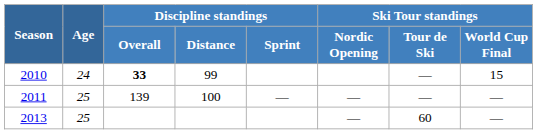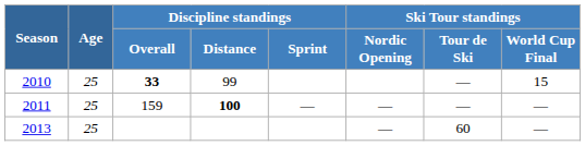 <table class="wikitable" style="font-size:95%; text-align:center; border:grey solid 1px; border-collapse:collapse; background:#ffffff;">
 <tr>
 <th style="background-color:#369; color:white; width:60px;" rowspan="2"> Season </th>
 <th style="background-color:#369; color:white; width:40px;" rowspan="2"> Age </th>
 <th style="background-color:#4180be; color:white;" colspan="3">Discipline standings</th>
 <th style="background-color:#4180be; color:white;" colspan="3">Ski Tour standings</th>
 </tr>
 <tr>
 <th style="background-color:#4180be; color:white; width:75px;">Overall</th>
 <th style="background-color:#4180be; color:white; width:75px;">Distance</th>
 <th style="background-color:#4180be; color:white; width:75px;">Sprint</th>
 <th style="background-color:#4180be; color:white; width:75px;">Nordic<br>Opening</th>
 <th style="background-color:#4180be; color:white; width:75px;">Tour de<br>Ski</th>
 <th style="background-color:#4180be; color:white; width:75px;">World Cup<br>Final</th>
 </tr>
 <tr>
 <td><a href='#'>2010</a></td>
-<td><em>24</em></td>
+<td><em>25</em></td>
 <td><strong>33</strong></td>
 <td>99</td>
 <td></td>
 <td></td>
 <td>—</td>
 <td>15</td>
 </tr>
 <tr>
 <td><a href='#'>2011</a></td>
 <td><em>25</em></td>
-<td>139</td>
-<td>100</td>
+<td>159</td>
+<td><strong>100</strong></td>
 <td>—</td>
 <td>—</td>
 <td>—</td>
 <td>—</td>
 </tr>
 <tr>
 <td><a href='#'>2013</a></td>
 <td><em>25</em></td>
 <td></td>
 <td></td>
 <td></td>
 <td>—</td>
 <td>60</td>
 <td>—</td>
 </tr>
 </table>
